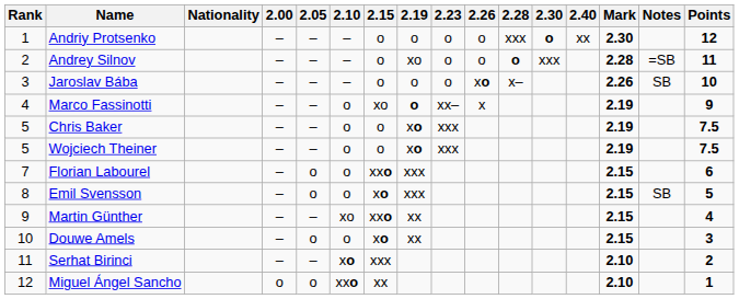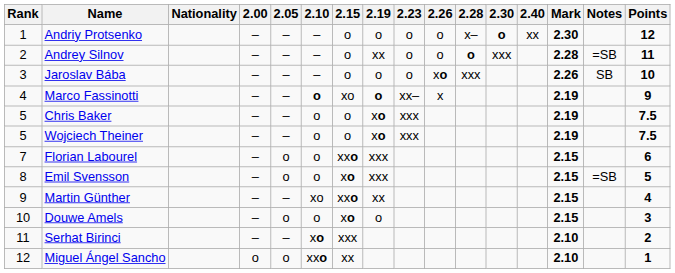 <table class="wikitable sortable" style="text-align:center">
 <tr>
 <th>Rank</th>
 <th>Name</th>
 <th>Nationality</th>
 <th>2.00</th>
 <th>2.05</th>
 <th>2.10</th>
 <th>2.15</th>
 <th>2.19</th>
 <th>2.23</th>
 <th>2.26</th>
 <th>2.28</th>
 <th>2.30</th>
 <th>2.40</th>
 <th>Mark</th>
 <th>Notes</th>
 <th>Points</th>
 </tr>
 <tr>
 <td>1</td>
 <td align=left><a href='#'>Andriy Protsenko</a></td>
 <td align=left></td>
 <td>–</td>
 <td>–</td>
 <td>–</td>
 <td>o</td>
 <td>o</td>
 <td>o</td>
 <td>o</td>
-<td>xxx</td>
+<td>x–</td>
 <td><strong>o</strong></td>
 <td>xx</td>
 <td><strong>2.30</strong></td>
 <td></td>
 <td><strong>12</strong></td>
 </tr>
 <tr>
 <td>2</td>
 <td align=left><a href='#'>Andrey Silnov</a></td>
 <td align=left></td>
 <td>–</td>
 <td>–</td>
 <td>–</td>
 <td>o</td>
-<td>xo</td>
+<td>xx</td>
 <td>o</td>
 <td>o</td>
 <td><strong>o</strong></td>
 <td>xxx</td>
 <td></td>
 <td><strong>2.28</strong></td>
 <td>=SB</td>
 <td><strong>11</strong></td>
 </tr>
 <tr>
 <td>3</td>
 <td align=left><a href='#'>Jaroslav Bába</a></td>
 <td align=left></td>
 <td>–</td>
 <td>–</td>
 <td>–</td>
 <td>o</td>
 <td>o</td>
 <td>o</td>
 <td>x<strong>o</strong></td>
-<td>x–</td>
+<td>xxx</td>
 <td></td>
 <td></td>
 <td><strong>2.26</strong></td>
 <td>SB</td>
 <td><strong>10</strong></td>
 </tr>
 <tr>
 <td>4</td>
 <td align=left><a href='#'>Marco Fassinotti</a></td>
 <td align=left></td>
 <td>–</td>
 <td>–</td>
-<td>o</td>
+<td><strong>o</strong></td>
 <td>xo</td>
 <td><strong>o</strong></td>
 <td>xx–</td>
 <td>x</td>
 <td></td>
 <td></td>
 <td></td>
 <td><strong>2.19</strong></td>
 <td></td>
 <td><strong>9</strong></td>
 </tr>
 <tr>
 <td>5</td>
 <td align=left><a href='#'>Chris Baker</a></td>
 <td align=left></td>
 <td>–</td>
 <td>–</td>
 <td>o</td>
 <td>o</td>
 <td>x<strong>o</strong></td>
 <td>xxx</td>
 <td></td>
 <td></td>
 <td></td>
 <td></td>
 <td><strong>2.19</strong></td>
 <td></td>
 <td><strong>7.5</strong></td>
 </tr>
 <tr>
 <td>5</td>
 <td align=left><a href='#'>Wojciech Theiner</a></td>
 <td align=left></td>
 <td>–</td>
 <td>–</td>
 <td>o</td>
 <td>o</td>
 <td>x<strong>o</strong></td>
 <td>xxx</td>
 <td></td>
 <td></td>
 <td></td>
 <td></td>
 <td><strong>2.19</strong></td>
 <td></td>
 <td><strong>7.5</strong></td>
 </tr>
 <tr>
 <td>7</td>
 <td align=left><a href='#'>Florian Labourel</a></td>
 <td align=left></td>
 <td>–</td>
 <td>o</td>
 <td>o</td>
 <td>xx<strong>o</strong></td>
 <td>xxx</td>
 <td></td>
 <td></td>
 <td></td>
 <td></td>
 <td></td>
 <td><strong>2.15</strong></td>
 <td></td>
 <td><strong>6</strong></td>
 </tr>
 <tr>
 <td>8</td>
 <td align=left><a href='#'>Emil Svensson</a></td>
 <td align=left></td>
 <td>–</td>
 <td>o</td>
 <td>o</td>
 <td>x<strong>o</strong></td>
 <td>xxx</td>
 <td></td>
 <td></td>
 <td></td>
 <td></td>
 <td></td>
 <td><strong>2.15</strong></td>
-<td>SB</td>
+<td>=SB</td>
 <td><strong>5</strong></td>
 </tr>
 <tr>
 <td>9</td>
 <td align=left><a href='#'>Martin Günther</a></td>
 <td align=left></td>
 <td>–</td>
 <td>–</td>
 <td>xo</td>
 <td>xx<strong>o</strong></td>
 <td>xx</td>
 <td></td>
 <td></td>
 <td></td>
 <td></td>
 <td></td>
 <td><strong>2.15</strong></td>
 <td></td>
 <td><strong>4</strong></td>
 </tr>
 <tr>
 <td>10</td>
 <td align=left><a href='#'>Douwe Amels</a></td>
 <td align=left></td>
 <td>–</td>
 <td>o</td>
 <td>o</td>
 <td>x<strong>o</strong></td>
-<td>xx</td>
+<td>o</td>
 <td></td>
 <td></td>
 <td></td>
 <td></td>
 <td></td>
 <td><strong>2.15</strong></td>
 <td></td>
 <td><strong>3</strong></td>
 </tr>
 <tr>
 <td>11</td>
 <td align=left><a href='#'>Serhat Birinci</a></td>
 <td align=left></td>
 <td>–</td>
 <td>–</td>
 <td>x<strong>o</strong></td>
 <td>xxx</td>
 <td></td>
 <td></td>
 <td></td>
 <td></td>
 <td></td>
 <td></td>
 <td><strong>2.10</strong></td>
 <td></td>
 <td><strong>2</strong></td>
 </tr>
 <tr>
 <td>12</td>
 <td align=left><a href='#'>Miguel Ángel Sancho</a></td>
 <td align=left></td>
 <td>o</td>
 <td>o</td>
 <td>xx<strong>o</strong></td>
 <td>xx</td>
 <td></td>
 <td></td>
 <td></td>
 <td></td>
 <td></td>
 <td></td>
 <td><strong>2.10</strong></td>
 <td></td>
 <td><strong>1</strong></td>
 </tr>
 </table>
